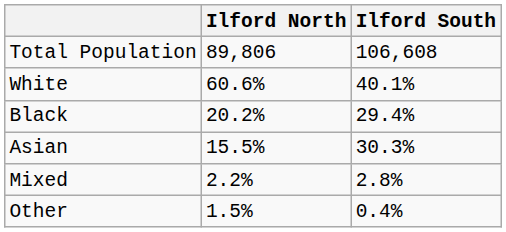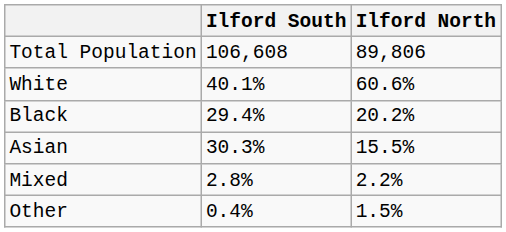 <table class="wikitable">
 <tr>
 <th></th>
+<th>Ilford South</th>
 <th>Ilford North</th>
-<th>Ilford South</th>
 </tr>
 <tr>
 <td>Total Population</td>
+<td>106,608</td>
 <td>89,806</td>
-<td>106,608</td>
 </tr>
 <tr>
 <td>White</td>
+<td>40.1%</td>
 <td>60.6%</td>
-<td>40.1%</td>
 </tr>
 <tr>
 <td>Black</td>
+<td>29.4%</td>
 <td>20.2%</td>
-<td>29.4%</td>
 </tr>
 <tr>
 <td>Asian</td>
+<td>30.3%</td>
 <td>15.5%</td>
-<td>30.3%</td>
 </tr>
 <tr>
 <td>Mixed</td>
+<td>2.8%</td>
 <td>2.2%</td>
-<td>2.8%</td>
 </tr>
 <tr>
 <td>Other</td>
+<td>0.4%</td>
 <td>1.5%</td>
-<td>0.4%</td>
 </tr>
 </table>
